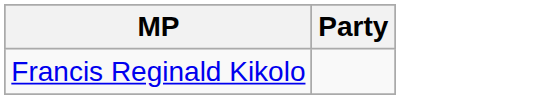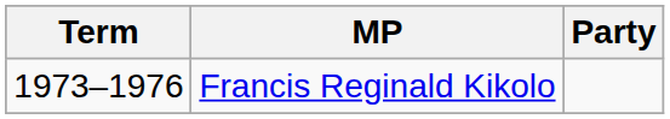 <table class=wikitable>
 <tr>
+<th>Term</th>
 <th>MP</th>
 <th>Party</th>
 </tr>
 <tr>
+<td>1973–1976</td>
 <td><a href='#'>Francis Reginald Kikolo</a></td>
 <td> </td>
 </tr>
 </table>
